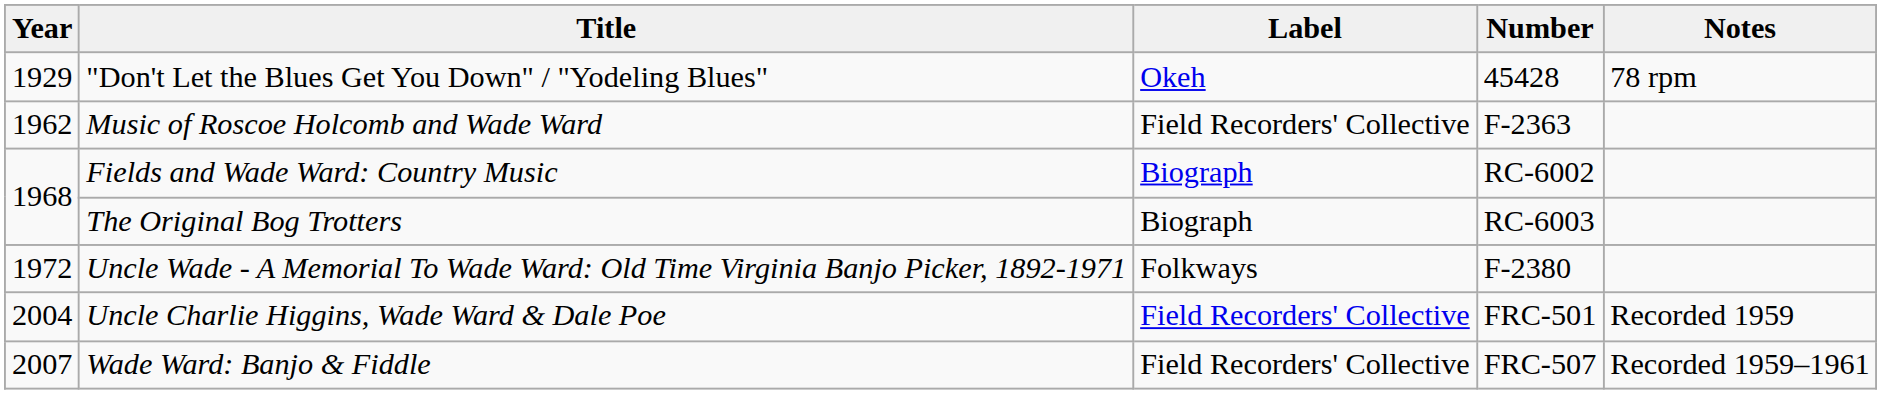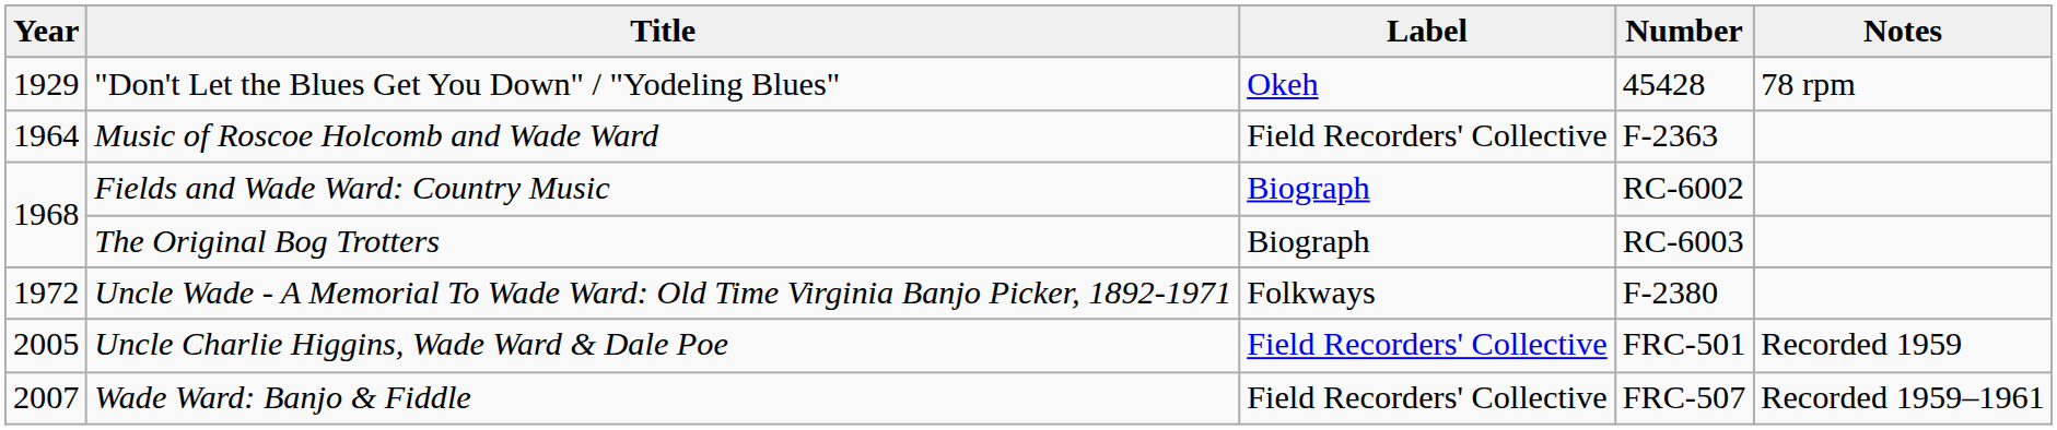 <table class="wikitable">
 <tr style="text-align:center; background:#f0f0f0;">
 <td><strong>Year</strong></td>
 <td><strong>Title</strong></td>
 <td><strong>Label</strong></td>
 <td><strong>Number</strong></td>
 <td><strong>Notes</strong></td>
 </tr>
 <tr>
 <td>1929</td>
 <td>"Don't Let the Blues Get You Down" / "Yodeling Blues"</td>
 <td><a href='#'>Okeh</a></td>
 <td>45428</td>
 <td>78 rpm</td>
 </tr>
 <tr>
-<td>1962</td>
+<td>1964</td>
 <td><em>Music of Roscoe Holcomb and Wade Ward</em></td>
 <td>Field Recorders' Collective</td>
 <td>F-2363</td>
 <td></td>
 </tr>
 <tr>
 <td rowspan="2">1968</td>
 <td><em>Fields and Wade Ward: Country Music</em></td>
 <td><a href='#'>Biograph</a></td>
 <td>RC-6002</td>
 <td></td>
 </tr>
 <tr>
 <td><em>The Original Bog Trotters</em></td>
 <td>Biograph</td>
 <td>RC-6003</td>
 <td></td>
 </tr>
 <tr>
 <td>1972</td>
 <td><em>Uncle Wade - A Memorial To Wade Ward: Old Time Virginia Banjo Picker, 1892-1971</em></td>
 <td>Folkways</td>
 <td>F-2380</td>
 <td></td>
 </tr>
 <tr>
-<td>2004</td>
+<td>2005</td>
 <td><em>Uncle Charlie Higgins, Wade Ward & Dale Poe </em></td>
 <td><a href='#'>Field Recorders' Collective</a></td>
 <td>FRC-501</td>
 <td>Recorded 1959</td>
 </tr>
 <tr>
 <td>2007</td>
 <td><em>Wade Ward: Banjo & Fiddle</em></td>
 <td>Field Recorders' Collective</td>
 <td>FRC-507</td>
 <td>Recorded 1959–1961</td>
 </tr>
 </table>
